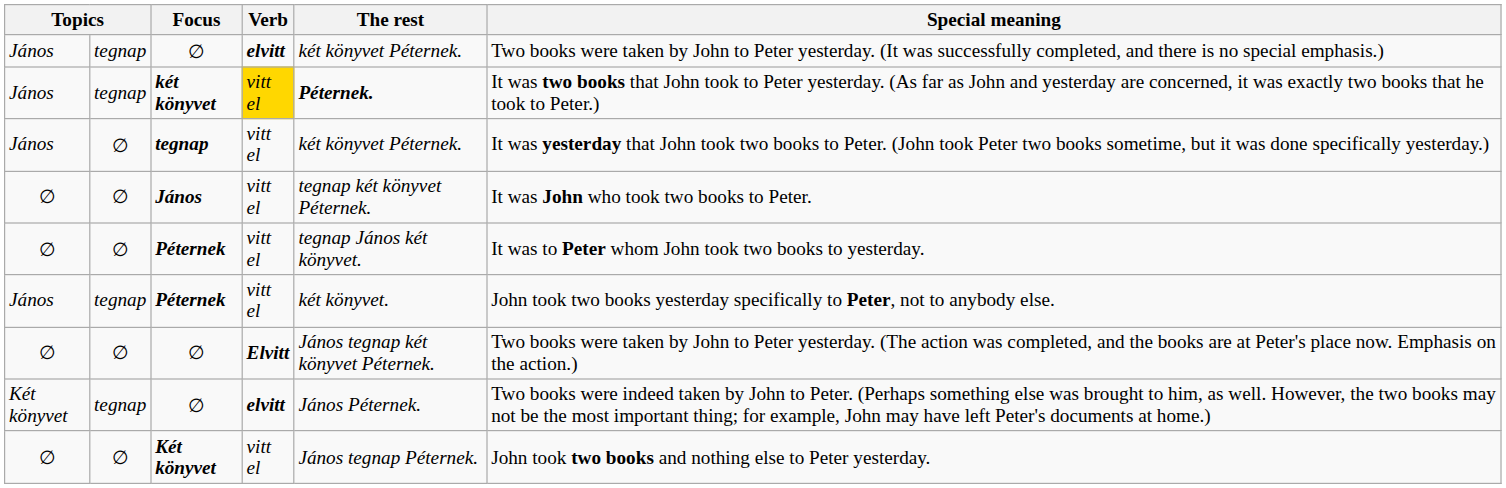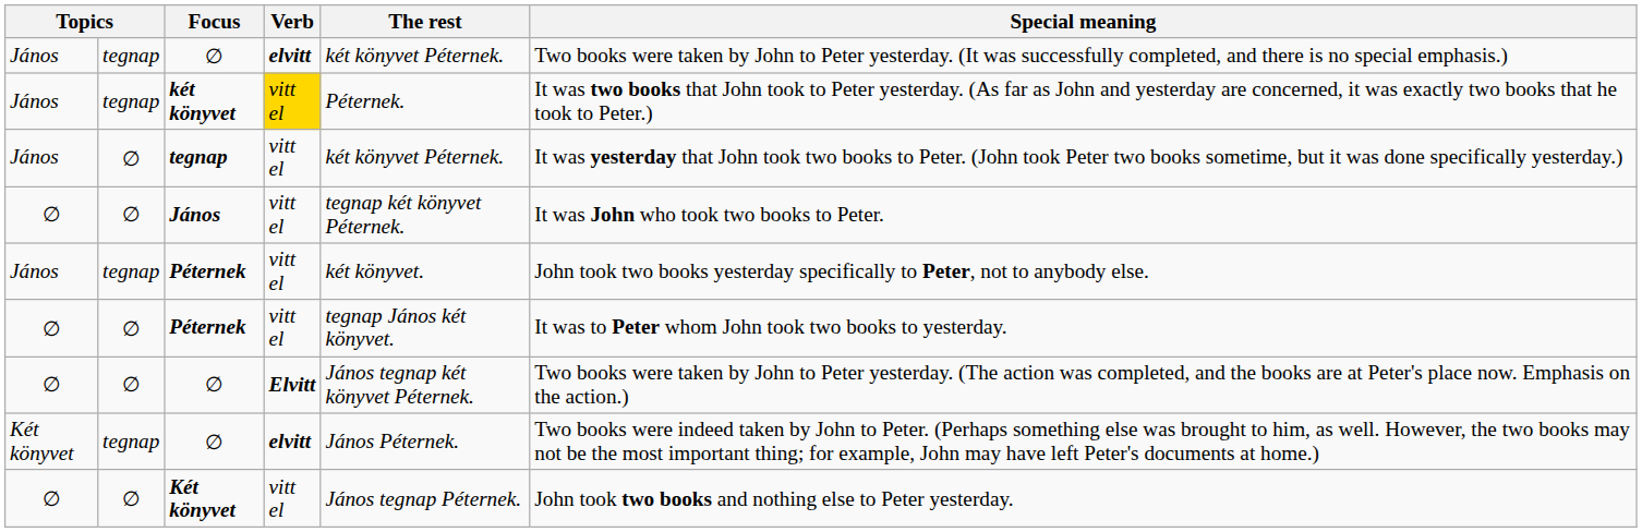 <table class="wikitable" align=center>
 <tr>
 <th colspan=2>Topics</th>
 <th>Focus</th>
 <th>Verb</th>
 <th>The rest</th>
 <th>Special meaning</th>
 </tr>
 <tr>
 <td><em>János</em></td>
 <td><em>tegnap</em></td>
 <td align=center>∅</td>
 <td><strong><em>elvitt</em></strong></td>
 <td><em>két könyvet Péternek.</em></td>
 <td>Two books were taken by John to Peter yesterday. (It was successfully completed, and there is no special emphasis.)</td>
 </tr>
 <tr>
 <td><em>János</em></td>
 <td><em>tegnap</em></td>
 <td><strong><em>két könyvet</em></strong></td>
 <td style="background: gold;"><em>vitt el</em></td>
-<td><strong><em>Péternek.</em></strong></td>
+<td><em>Péternek.</em></td>
 <td>It was <strong>two books</strong> that John took to Peter yesterday. (As far as John and yesterday are concerned, it was exactly two books that he took to Peter.)</td>
 </tr>
 <tr>
 <td><em>János</em></td>
 <td align=center>∅</td>
 <td><strong><em>tegnap</em></strong></td>
 <td><em>vitt el</em></td>
 <td><em>két könyvet Péternek.</em></td>
 <td>It was <strong>yesterday</strong> that John took two books to Peter. (John took Peter two books sometime, but it was done specifically yesterday.)</td>
 </tr>
 <tr>
 <td align=center>∅</td>
 <td align=center>∅</td>
 <td><strong><em>János</em></strong></td>
 <td><em>vitt el</em></td>
 <td><em>tegnap két könyvet Péternek.</em></td>
 <td>It was <strong>John</strong> who took two books to Peter.</td>
 </tr>
 <tr>
+<td><em>János</em></td>
+<td><em>tegnap</em></td>
+<td><strong><em>Péternek</em></strong></td>
+<td><em>vitt el</em></td>
+<td><em>két könyvet.</em></td>
+<td>John took two books yesterday specifically to <strong>Peter</strong>, not to anybody else.</td>
+</tr>
+<tr>
 <td align=center>∅</td>
 <td align=center>∅</td>
 <td><strong><em>Péternek</em></strong></td>
 <td><em>vitt el</em></td>
 <td><em>tegnap János két könyvet.</em></td>
 <td>It was to <strong>Peter</strong> whom John took two books to yesterday.</td>
-</tr>
-<tr>
-<td><em>János</em></td>
-<td><em>tegnap</em></td>
-<td><strong><em>Péternek</em></strong></td>
-<td><em>vitt el</em></td>
-<td><em>két könyvet.</em></td>
-<td>John took two books yesterday specifically to <strong>Peter</strong>, not to anybody else.</td>
 </tr>
 <tr>
 <td align=center>∅</td>
 <td align=center>∅</td>
 <td align=center>∅</td>
 <td><strong><em>Elvitt</em></strong></td>
 <td><em>János tegnap két könyvet Péternek.</em></td>
 <td>Two books were taken by John to Peter yesterday. (The action was completed, and the books are at Peter's place now. Emphasis on the action.)</td>
 </tr>
 <tr>
 <td><em>Két könyvet</em></td>
 <td><em>tegnap</em></td>
 <td align=center>∅</td>
 <td><strong><em>elvitt</em></strong></td>
 <td><em>János Péternek.</em></td>
 <td>Two books were indeed taken by John to Peter. (Perhaps something else was brought to him, as well. However, the two books may not be the most important thing; for example, John may have left Peter's documents at home.)</td>
 </tr>
 <tr>
 <td align=center>∅</td>
 <td align=center>∅</td>
 <td><strong><em>Két könyvet</em></strong></td>
 <td><em>vitt el</em></td>
 <td><em>János tegnap Péternek.</em></td>
 <td>John took <strong>two books</strong> and nothing else to Peter yesterday.</td>
 </tr>
 </table>
